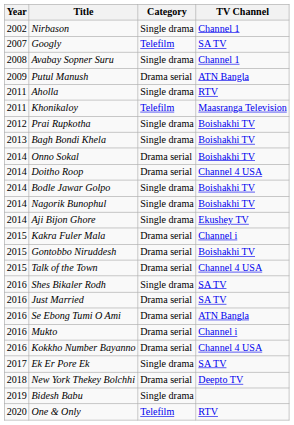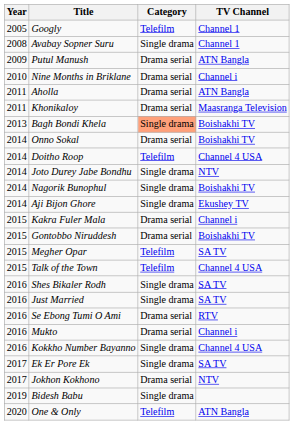 <table class="wikitable sortable">
 <tr>
 <th>Year</th>
 <th>Title</th>
 <th>Category</th>
 <th>TV Channel</th>
 </tr>
 <tr>
-<td>2002</td>
-<td><em>Nirbason</em></td>
-<td>Single drama</td>
-<td><a href='#'>Channel 1</a></td>
-</tr>
-<tr>
-<td>2007</td>
+<td>2005</td>
 <td><em>Googly</em></td>
 <td><a href='#'>Telefilm</a></td>
-<td><a href='#'>SA TV</a></td>
+<td><a href='#'>Channel 1</a></td>
 </tr>
 <tr>
 <td>2008</td>
 <td><em>Avabay Sopner Suru</em></td>
 <td>Single drama</td>
 <td><a href='#'>Channel 1</a></td>
 </tr>
 <tr>
 <td>2009</td>
 <td><em>Putul Manush</em></td>
 <td>Drama serial</td>
 <td><a href='#'>ATN Bangla</a></td>
 </tr>
 <tr>
+<td>2010</td>
+<td><em>Nine Months in Briklane</em></td>
+<td>Drama serial</td>
+<td><a href='#'>Channel i</a></td>
+</tr>
+<tr>
 <td>2011</td>
 <td><em>Aholla</em></td>
-<td>Single drama</td>
-<td><a href='#'>RTV</a></td>
+<td>Drama serial</td>
+<td><a href='#'>ATN Bangla</a></td>
 </tr>
 <tr>
 <td>2011</td>
 <td><em>Khonikaloy</em></td>
-<td><a href='#'>Telefilm</a></td>
+<td>Drama serial</td>
 <td><a href='#'>Maasranga Television</a></td>
-</tr>
-<tr>
-<td>2012</td>
-<td><em>Prai Rupkotha</em></td>
-<td>Single drama</td>
-<td><a href='#'>Boishakhi TV</a></td>
 </tr>
 <tr>
 <td>2013</td>
 <td><em>Bagh Bondi Khela</em></td>
-<td>Single drama</td>
+<td style="background: lightsalmon;">Single drama</td>
 <td><a href='#'>Boishakhi TV</a></td>
 </tr>
 <tr>
 <td>2014</td>
 <td><em>Onno Sokal</em></td>
 <td>Drama serial</td>
 <td><a href='#'>Boishakhi TV</a></td>
 </tr>
 <tr>
 <td>2014</td>
 <td><em>Doitho Roop</em></td>
-<td>Drama serial</td>
+<td><a href='#'>Telefilm</a></td>
 <td><a href='#'>Channel 4 USA</a></td>
 </tr>
 <tr>
 <td>2014</td>
-<td><em>Bodle Jawar Golpo</em></td>
+<td><em>Joto Durey Jabe Bondhu</em></td>
 <td>Single drama</td>
-<td><a href='#'>Boishakhi TV</a></td>
+<td><a href='#'>NTV</a></td>
 </tr>
 <tr>
 <td>2014</td>
 <td><em>Nagorik Bunophul</em></td>
 <td>Single drama</td>
 <td><a href='#'>Boishakhi TV</a></td>
 </tr>
 <tr>
 <td>2014</td>
 <td><em>Aji Bijon Ghore</em> </td>
 <td>Single drama</td>
 <td><a href='#'>Ekushey TV</a></td>
 </tr>
 <tr>
 <td>2015</td>
 <td><em>Kakra Fuler Mala</em></td>
 <td>Drama serial</td>
 <td><a href='#'>Channel i</a></td>
 </tr>
 <tr>
 <td>2015</td>
 <td><em>Gontobbo Niruddesh</em></td>
 <td>Drama serial</td>
 <td><a href='#'>Boishakhi TV</a></td>
 </tr>
 <tr>
 <td>2015</td>
+<td><em>Megher Opar</em></td>
+<td><a href='#'>Telefilm</a></td>
+<td><a href='#'>SA TV</a></td>
+</tr>
+<tr>
+<td>2015</td>
 <td><em>Talk of the Town</em></td>
-<td>Drama serial</td>
+<td><a href='#'>Telefilm</a></td>
 <td><a href='#'>Channel 4 USA</a></td>
 </tr>
 <tr>
 <td>2016</td>
 <td><em>Shes Bikaler Rodh</em></td>
 <td>Single drama</td>
 <td><a href='#'>SA TV</a></td>
 </tr>
 <tr>
 <td>2016</td>
 <td><em>Just Married</em></td>
-<td>Drama serial</td>
+<td>Single drama</td>
 <td><a href='#'>SA TV</a></td>
 </tr>
 <tr>
 <td>2016</td>
 <td><em>Se Ebong Tumi O Ami</em></td>
 <td>Drama serial</td>
-<td><a href='#'>ATN Bangla</a></td>
+<td><a href='#'>RTV</a></td>
 </tr>
 <tr>
 <td>2016</td>
 <td><em>Mukto</em></td>
 <td>Drama serial</td>
 <td><a href='#'>Channel i</a></td>
 </tr>
 <tr>
 <td>2016</td>
 <td><em>Kokkho Number Bayanno</em></td>
-<td>Drama serial</td>
+<td>Single drama</td>
 <td><a href='#'>Channel 4 USA</a></td>
 </tr>
 <tr>
 <td>2017</td>
 <td><em>Ek Er Pore Ek</em> </td>
 <td>Single drama</td>
 <td><a href='#'>SA TV</a></td>
 </tr>
 <tr>
-<td>2018</td>
-<td><em>New York Thekey Bolchhi</em></td>
+<td>2017</td>
+<td><em>Jokhon Kokhono</em> </td>
 <td>Drama serial</td>
-<td><a href='#'>Deepto TV</a></td>
+<td><a href='#'>NTV</a></td>
 </tr>
 <tr>
 <td>2019</td>
 <td><em>Bidesh Babu</em></td>
 <td>Single drama</td>
 <td></td>
 </tr>
 <tr>
 <td>2020</td>
 <td><em>One & Only</em></td>
 <td><a href='#'>Telefilm</a></td>
-<td><a href='#'>RTV</a></td>
+<td><a href='#'>ATN Bangla</a></td>
 </tr>
 </table>
